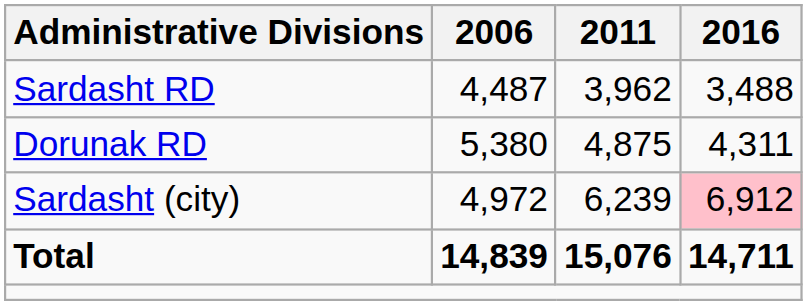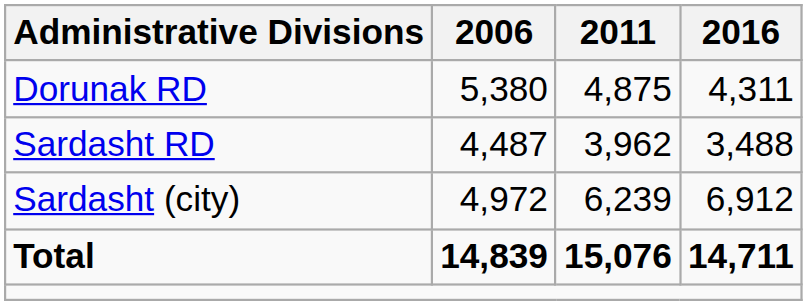 <table class="wikitable">
 <tr>
 <th>Administrative Divisions</th>
 <th>2006</th>
 <th>2011</th>
 <th>2016</th>
 </tr>
 <tr>
+<td><a href='#'>Dorunak RD</a></td>
+<td style="text-align: right;">5,380</td>
+<td style="text-align: right;">4,875</td>
+<td style="text-align: right;">4,311</td>
+</tr>
+<tr>
 <td><a href='#'>Sardasht RD</a></td>
 <td style="text-align: right;">4,487</td>
 <td style="text-align: right;">3,962</td>
 <td style="text-align: right;">3,488</td>
 </tr>
 <tr>
-<td><a href='#'>Dorunak RD</a></td>
-<td style="text-align: right;">5,380</td>
-<td style="text-align: right;">4,875</td>
-<td style="text-align: right;">4,311</td>
-</tr>
-<tr>
 <td><a href='#'>Sardasht</a> (city)</td>
 <td style="text-align: right;">4,972</td>
 <td style="text-align: right;">6,239</td>
-<td style="background: pink; text-align: right;">6,912</td>
+<td style="text-align: right;">6,912</td>
 </tr>
 <tr>
 <td><strong>Total</strong></td>
 <td style="text-align: right;"><strong>14,839</strong></td>
 <td style="text-align: right;"><strong>15,076</strong></td>
 <td style="text-align: right;"><strong>14,711</strong></td>
 </tr>
 <tr>
 <td colspan=4></td>
 </tr>
 </table>
